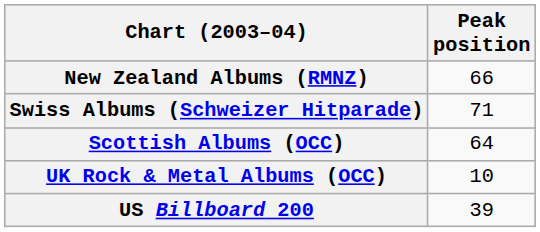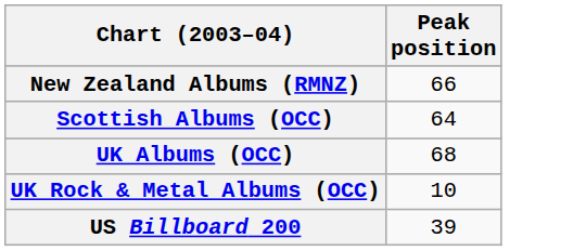 <table class="wikitable sortable plainrowheaders" style="text-align:center">
 <tr>
 <th scope="col">Chart (2003–04)</th>
 <th scope="col">Peak<br>position</th>
 </tr>
 <tr>
 <th scope="row">New Zealand Albums (<a href='#'>RMNZ</a>)</th>
 <td>66</td>
 </tr>
 <tr>
-<th scope="row">Swiss Albums (<a href='#'>Schweizer Hitparade</a>)</th>
-<td>71</td>
+<th scope="row"><a href='#'>Scottish Albums</a> (<a href='#'>OCC</a>)</th>
+<td>64</td>
 </tr>
 <tr>
-<th scope="row"><a href='#'>Scottish Albums</a> (<a href='#'>OCC</a>)</th>
-<td>64</td>
+<th scope="row"><a href='#'>UK Albums</a> (<a href='#'>OCC</a>)</th>
+<td>68</td>
 </tr>
 <tr>
 <th scope="row"><a href='#'>UK Rock & Metal Albums</a> (<a href='#'>OCC</a>)</th>
 <td>10</td>
 </tr>
 <tr>
 <th scope="row">US <a href='#'><em>Billboard</em> 200</a></th>
 <td>39</td>
 </tr>
 </table>
